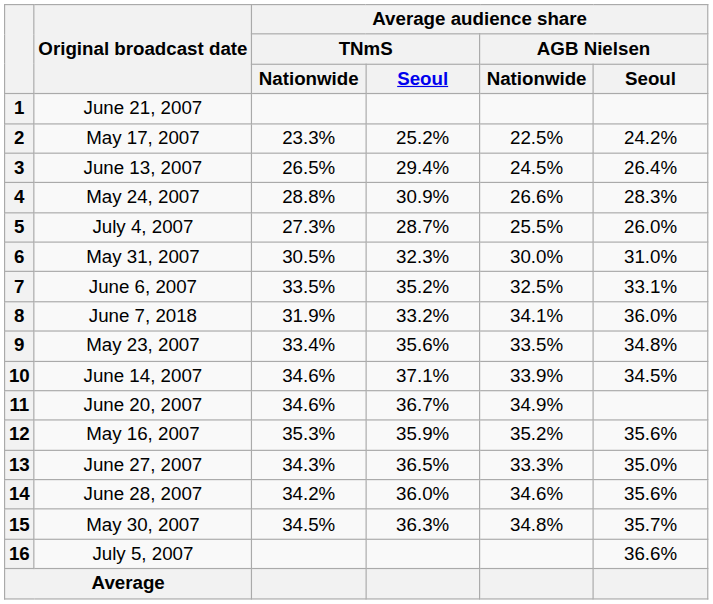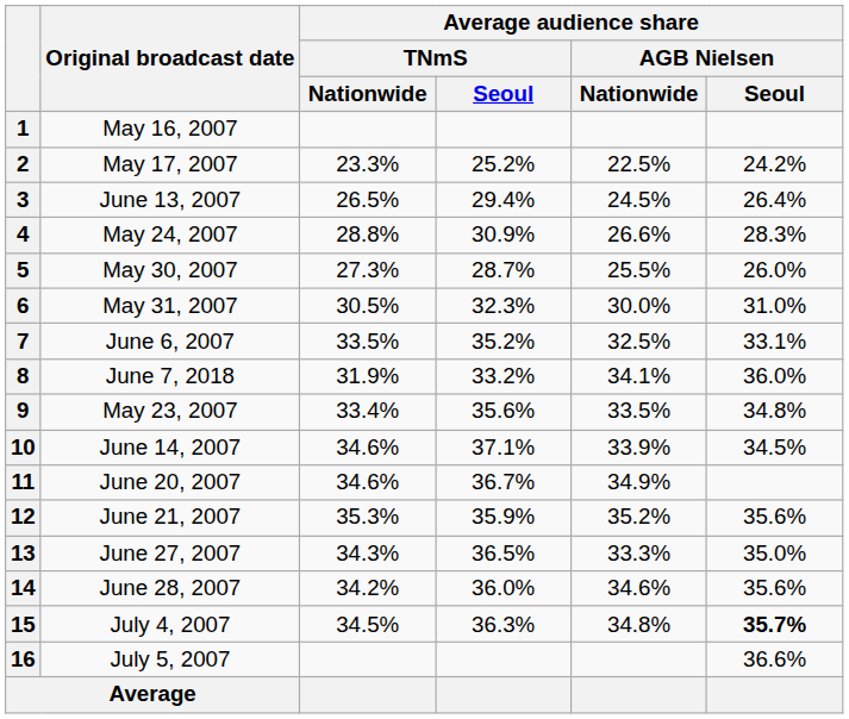 <table class="wikitable" style="text-align:center">
 <tr>
 <th rowspan="3"></th>
 <th rowspan="3">Original broadcast date</th>
 <th colspan="4">Average audience share</th>
 </tr>
 <tr>
 <th colspan="2">TNmS</th>
 <th colspan="2">AGB Nielsen</th>
 </tr>
 <tr>
 <th width="90">Nationwide</th>
 <th width="90"><a href='#'>Seoul</a></th>
 <th width="90">Nationwide</th>
 <th width="90">Seoul</th>
 </tr>
 <tr>
 <th>1</th>
-<td>June 21, 2007</td>
+<td>May 16, 2007</td>
 <td> </td>
 <td> </td>
 <td> </td>
 <td> </td>
 </tr>
 <tr>
 <th>2</th>
 <td>May 17, 2007</td>
 <td>23.3% </td>
 <td>25.2% </td>
 <td>22.5% </td>
 <td>24.2% </td>
 </tr>
 <tr>
 <th>3</th>
 <td>June 13, 2007</td>
 <td>26.5% </td>
 <td>29.4% </td>
 <td>24.5% </td>
 <td>26.4% </td>
 </tr>
 <tr>
 <th>4</th>
 <td>May 24, 2007</td>
 <td>28.8% </td>
 <td>30.9% </td>
 <td>26.6% </td>
 <td>28.3% </td>
 </tr>
 <tr>
 <th>5</th>
-<td>July 4, 2007</td>
+<td>May 30, 2007</td>
 <td>27.3% </td>
 <td>28.7% </td>
 <td>25.5% </td>
 <td>26.0% </td>
 </tr>
 <tr>
 <th>6</th>
 <td>May 31, 2007</td>
 <td>30.5% </td>
 <td>32.3% </td>
 <td>30.0% </td>
 <td>31.0% </td>
 </tr>
 <tr>
 <th>7</th>
 <td>June 6, 2007</td>
 <td>33.5% </td>
 <td>35.2% </td>
 <td>32.5% </td>
 <td>33.1% </td>
 </tr>
 <tr>
 <th>8</th>
 <td>June 7, 2018</td>
 <td>31.9% </td>
 <td>33.2% </td>
 <td>34.1% </td>
 <td>36.0% </td>
 </tr>
 <tr>
 <th>9</th>
 <td>May 23, 2007</td>
 <td>33.4% </td>
 <td>35.6% </td>
 <td>33.5% </td>
 <td>34.8% </td>
 </tr>
 <tr>
 <th>10</th>
 <td>June 14, 2007</td>
 <td>34.6% </td>
 <td>37.1% </td>
 <td>33.9% </td>
 <td>34.5% </td>
 </tr>
 <tr>
 <th>11</th>
 <td>June 20, 2007</td>
 <td>34.6% </td>
 <td>36.7% </td>
 <td>34.9% </td>
 <td> </td>
 </tr>
 <tr>
 <th>12</th>
-<td>May 16, 2007</td>
+<td>June 21, 2007</td>
 <td>35.3% </td>
 <td>35.9% </td>
 <td>35.2% </td>
 <td>35.6% </td>
 </tr>
 <tr>
 <th>13</th>
 <td>June 27, 2007</td>
 <td>34.3% </td>
 <td>36.5% </td>
 <td>33.3% </td>
 <td>35.0% </td>
 </tr>
 <tr>
 <th>14</th>
 <td>June 28, 2007</td>
 <td>34.2% </td>
 <td>36.0% </td>
 <td>34.6% </td>
 <td>35.6% </td>
 </tr>
 <tr>
 <th>15</th>
-<td>May 30, 2007</td>
+<td>July 4, 2007</td>
 <td>34.5% </td>
 <td>36.3% </td>
 <td>34.8% </td>
-<td>35.7% </td>
+<td><strong>35.7% </strong></td>
 </tr>
 <tr>
 <th>16</th>
 <td>July 5, 2007</td>
 <td> </td>
 <td> </td>
 <td> </td>
 <td>36.6% </td>
 </tr>
 <tr>
 <th colspan="2">Average</th>
 <th></th>
 <th></th>
 <th></th>
 <th></th>
 </tr>
 </table>
